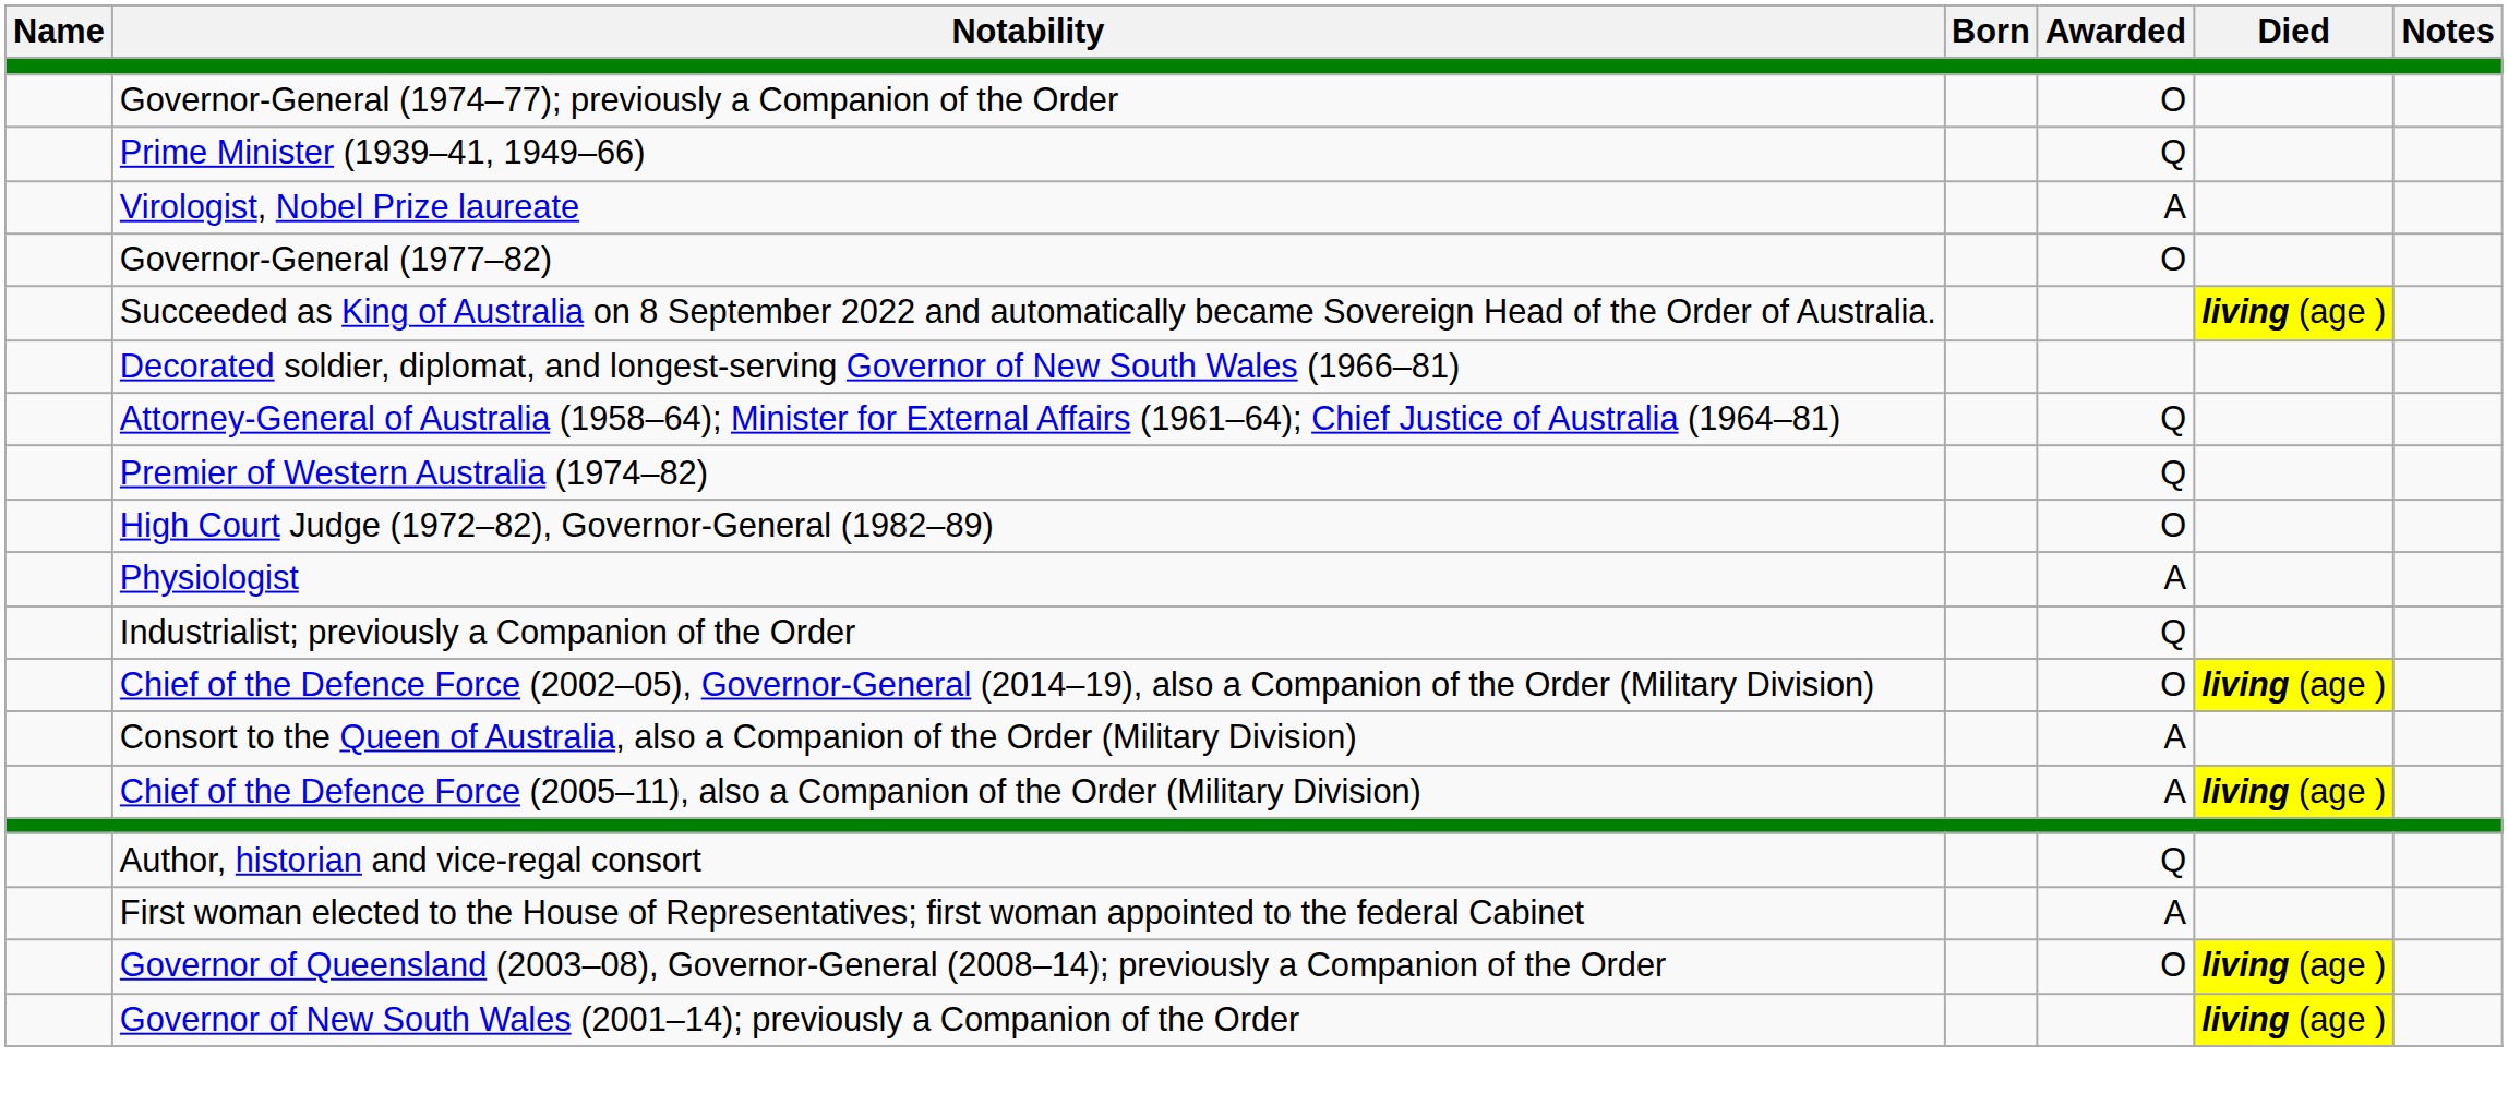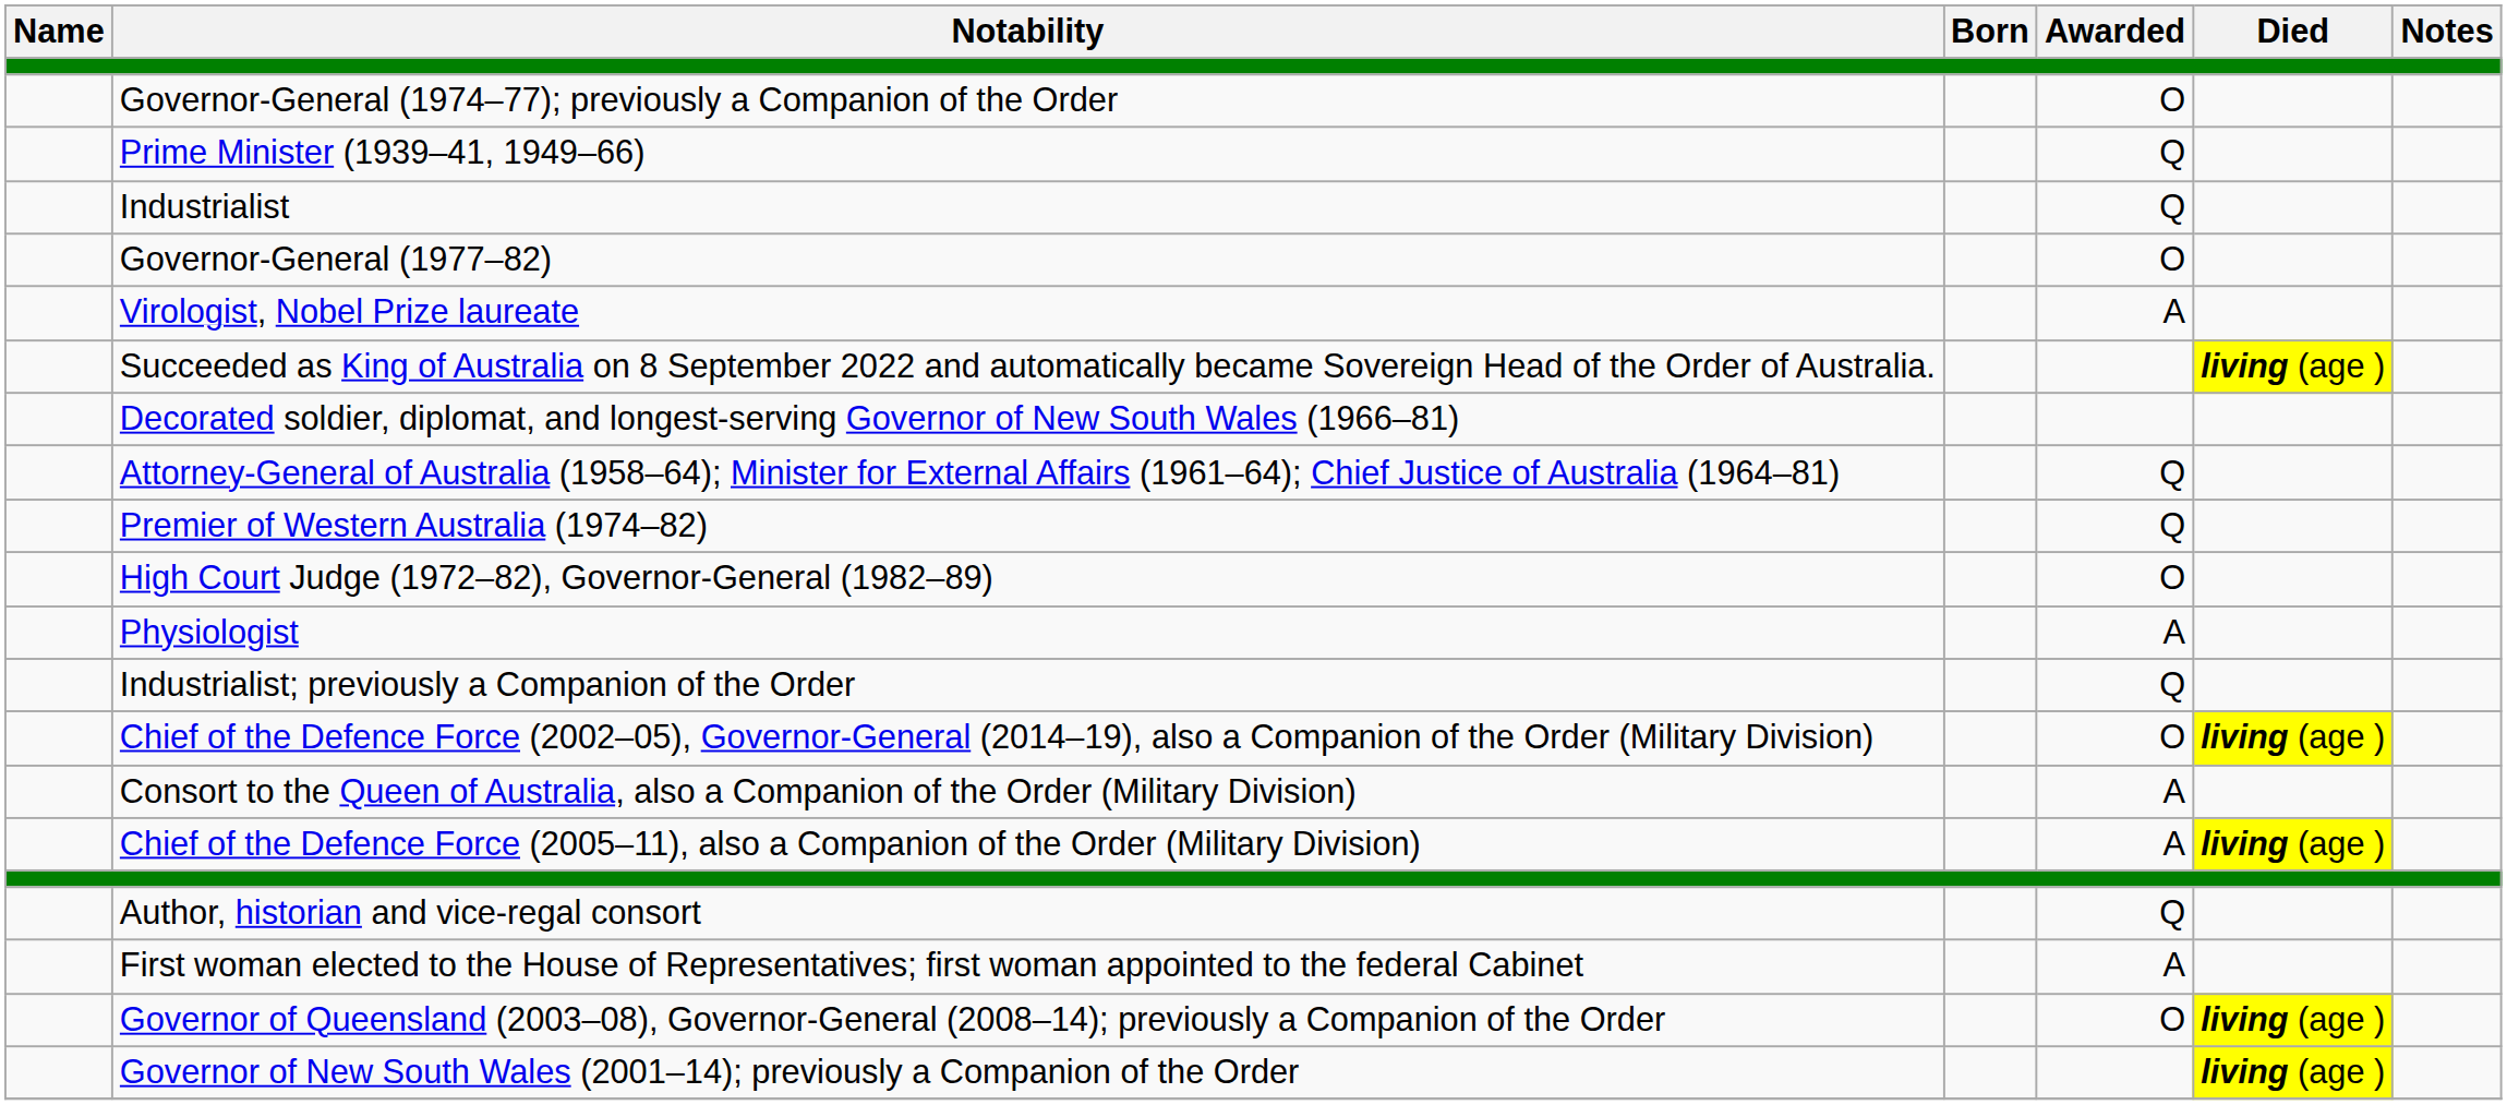 <table class="wikitable sortable">
 <tr>
 <th>Name</th>
 <th class="unsortable">Notability</th>
 <th>Born</th>
 <th>Awarded</th>
 <th>Died</th>
 <th class="unsortable">Notes</th>
 </tr>
 <tr>
 <td colspan=6 style="background:green"></td>
 </tr>
 <tr>
 <td> </td>
 <td>Governor-General (1974–77); previously a Companion of the Order</td>
 <td align="right"></td>
 <td align="right"> O</td>
 <td align="right"></td>
 <td></td>
 </tr>
 <tr>
 <td> </td>
 <td><a href='#'>Prime Minister</a> (1939–41, 1949–66)</td>
 <td align="right"></td>
 <td align="right"> Q</td>
 <td align="right"></td>
 <td></td>
 </tr>
 <tr>
 <td> </td>
-<td><a href='#'>Virologist</a>, <a href='#'>Nobel Prize laureate</a></td>
+<td>Industrialist</td>
 <td align="right"></td>
-<td align="right"> A</td>
+<td align="right"> Q</td>
 <td align="right"></td>
 <td></td>
 </tr>
 <tr>
 <td> </td>
 <td>Governor-General (1977–82)</td>
 <td align="right"></td>
 <td align="right"> O</td>
+<td align="right"></td>
+<td></td>
+</tr>
+<tr>
+<td> </td>
+<td><a href='#'>Virologist</a>, <a href='#'>Nobel Prize laureate</a></td>
+<td align="right"></td>
+<td align="right"> A</td>
 <td align="right"></td>
 <td></td>
 </tr>
 <tr>
 <td>  </td>
 <td>Succeeded as <a href='#'>King of Australia</a> on 8 September 2022 and automatically became Sovereign Head of the Order of Australia.</td>
 <td align="right"></td>
 <td align="right"></td>
 <td style="background:yellow"><strong><em>living</em></strong> (age )</td>
 <td></td>
 </tr>
 <tr>
 <td> </td>
 <td><a href='#'>Decorated</a> soldier, diplomat, and longest-serving <a href='#'>Governor of New South Wales</a> (1966–81)</td>
 <td align="right"></td>
 <td align="right"></td>
 <td align="right"></td>
 <td></td>
 </tr>
 <tr>
 <td> </td>
 <td><a href='#'>Attorney-General of Australia</a> (1958–64); <a href='#'>Minister for External Affairs</a> (1961–64); <a href='#'>Chief Justice of Australia</a> (1964–81)</td>
 <td align=right></td>
 <td align=right> Q</td>
 <td align=right></td>
 <td></td>
 </tr>
 <tr>
 <td> </td>
 <td><a href='#'>Premier of Western Australia</a> (1974–82)</td>
 <td align=right></td>
 <td align=right> Q</td>
 <td align=right></td>
 <td></td>
 </tr>
 <tr>
 <td> </td>
 <td><a href='#'>High Court</a> Judge (1972–82), Governor-General (1982–89)</td>
 <td align=right></td>
 <td align=right> O</td>
 <td align=right></td>
 <td></td>
 </tr>
 <tr>
 <td> </td>
 <td><a href='#'>Physiologist</a></td>
 <td align=right></td>
 <td align=right> A</td>
 <td align=right></td>
 <td></td>
 </tr>
 <tr>
 <td> </td>
 <td>Industrialist; previously a Companion of the Order</td>
 <td align="right"></td>
 <td align="right"> Q</td>
 <td align="right"></td>
 <td></td>
 </tr>
 <tr>
 <td> </td>
 <td><a href='#'>Chief of the Defence Force</a> (2002–05), <a href='#'>Governor-General</a> (2014–19), also a Companion of the Order (Military Division)</td>
 <td align="right"></td>
 <td align="right"> O</td>
 <td style="background:yellow"><strong><em>living</em></strong> (age )</td>
 <td></td>
 </tr>
 <tr>
 <td> </td>
 <td>Consort to the <a href='#'>Queen of Australia</a>, also a Companion of the Order (Military Division)</td>
 <td align="right"></td>
 <td align="right"> A</td>
 <td align="right"></td>
 <td></td>
 </tr>
 <tr>
 <td> </td>
 <td><a href='#'>Chief of the Defence Force</a> (2005–11), also a Companion of the Order (Military Division)</td>
 <td align="right"></td>
 <td align="right"> A</td>
 <td style="background:yellow"><strong><em>living</em></strong> (age )</td>
 <td></td>
 </tr>
 <tr>
 <td colspan=6 style="background:green"></td>
 </tr>
 <tr>
 <td> </td>
 <td>Author, <a href='#'>historian</a> and vice-regal consort</td>
 <td align="right"></td>
 <td align="right"> Q</td>
 <td align="right"></td>
 <td></td>
 </tr>
 <tr>
 <td> </td>
 <td>First woman elected to the House of Representatives; first woman appointed to the federal Cabinet</td>
 <td align="right"></td>
 <td align="right"> A</td>
 <td align="right"></td>
 <td></td>
 </tr>
 <tr>
 <td></td>
 <td><a href='#'>Governor of Queensland</a> (2003–08), Governor-General (2008–14); previously a Companion of the Order</td>
 <td align="right"></td>
 <td align="right"> O</td>
 <td style="background:yellow" align="center;"><strong><em>living</em></strong> (age )</td>
 <td></td>
 </tr>
 <tr>
 <td></td>
 <td><a href='#'>Governor of New South Wales</a> (2001–14); previously a Companion of the Order</td>
 <td align=right></td>
 <td align=right></td>
 <td align=center; style="background:yellow"><strong><em>living</em></strong> (age )</td>
 <td></td>
 </tr>
 <tr>
 </tr>
 </table>
